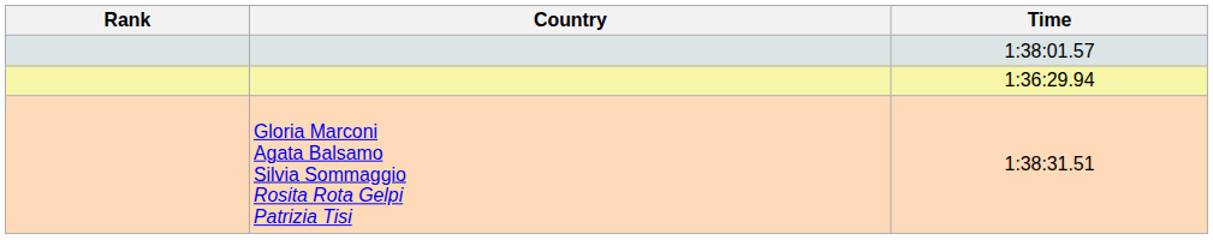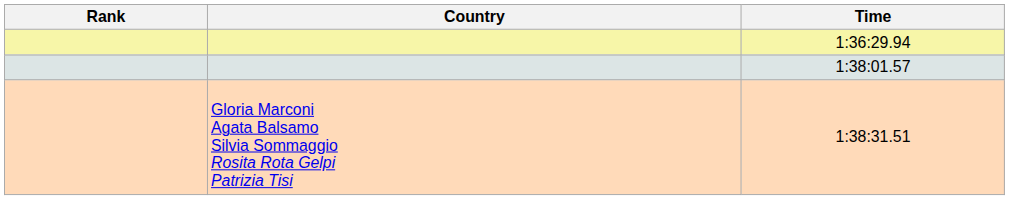 <table class="wikitable" width=80% style="font-size:100%; text-align:center;">
 <tr>
 <th width = 60>Rank</th>
 <th width = 170>Country</th>
 <th width = 80>Time</th>
 </tr>
+<tr bgcolor=f7f6a8>
+<td></td>
+<td align=left></td>
+<td>1:36:29.94</td>
+</tr>
 <tr bgcolor=dce5e5>
 <td></td>
 <td align=left></td>
 <td>1:38:01.57</td>
-</tr>
-<tr bgcolor=f7f6a8>
-<td></td>
-<td align=left></td>
-<td>1:36:29.94</td>
 </tr>
 <tr bgcolor=ffdab9>
 <td></td>
 <td align=left> <br><a href='#'>Gloria Marconi</a><br><a href='#'>Agata Balsamo</a><br><a href='#'>Silvia Sommaggio</a><br><em><a href='#'>Rosita Rota Gelpi</a></em><br><em><a href='#'>Patrizia Tisi</a></em></td>
 <td>1:38:31.51</td>
 </tr>
 </table>
